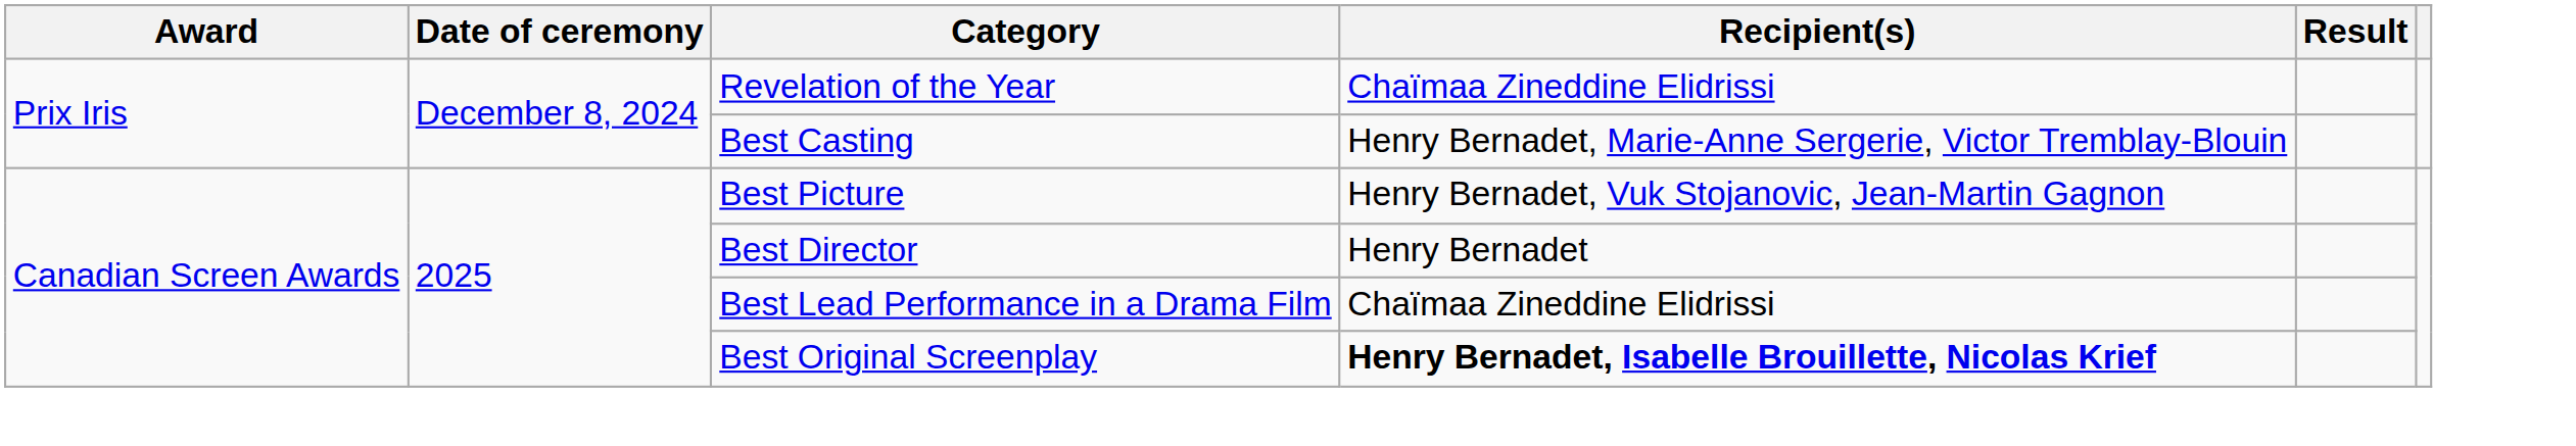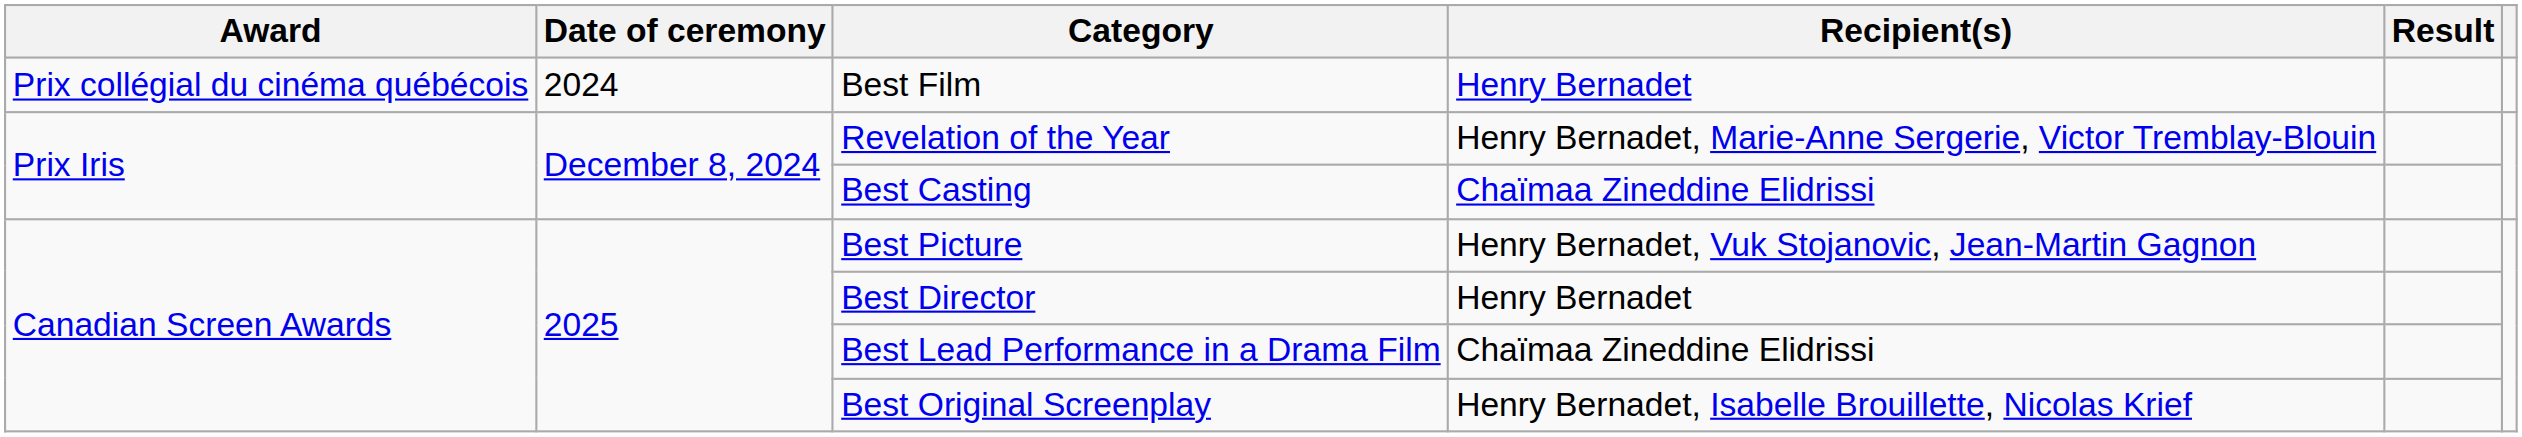 <table class="wikitable sortable plainrowheaders">
 <tr>
 <th scope="col">Award</th>
 <th scope="col">Date of ceremony</th>
 <th scope="col">Category</th>
 <th scope="col">Recipient(s)</th>
 <th scope="col">Result</th>
 <th scope="col" class="unsortable"></th>
 </tr>
 <tr>
+<td><a href='#'>Prix collégial du cinéma québécois</a></td>
+<td>2024</td>
+<td>Best Film</td>
+<td><a href='#'>Henry Bernadet</a></td>
+<td></td>
+<td></td>
+</tr>
+<tr>
 <td rowspan=2><a href='#'>Prix Iris</a></td>
 <td rowspan=2><a href='#'>December 8, 2024</a></td>
 <td><a href='#'>Revelation of the Year</a></td>
-<td><a href='#'>Chaïmaa Zineddine Elidrissi</a></td>
+<td>Henry Bernadet, <a href='#'>Marie-Anne Sergerie</a>, <a href='#'>Victor Tremblay-Blouin</a></td>
 <td></td>
 <td rowspan=2></td>
 </tr>
 <tr>
 <td><a href='#'>Best Casting</a></td>
-<td>Henry Bernadet, <a href='#'>Marie-Anne Sergerie</a>, <a href='#'>Victor Tremblay-Blouin</a></td>
+<td><a href='#'>Chaïmaa Zineddine Elidrissi</a></td>
 <td></td>
 </tr>
 <tr>
 <td rowspan=4><a href='#'>Canadian Screen Awards</a></td>
 <td rowspan=4><a href='#'>2025</a></td>
 <td><a href='#'>Best Picture</a></td>
 <td>Henry Bernadet, <a href='#'>Vuk Stojanovic</a>, <a href='#'>Jean-Martin Gagnon</a></td>
 <td></td>
 <td rowspan=4></td>
 </tr>
 <tr>
 <td><a href='#'>Best Director</a></td>
 <td>Henry Bernadet</td>
 <td></td>
 </tr>
 <tr>
 <td><a href='#'>Best Lead Performance in a Drama Film</a></td>
 <td>Chaïmaa Zineddine Elidrissi</td>
 <td></td>
 </tr>
 <tr>
 <td><a href='#'>Best Original Screenplay</a></td>
-<td><strong>Henry Bernadet, <a href='#'>Isabelle Brouillette</a>, <a href='#'>Nicolas Krief</a></strong></td>
+<td>Henry Bernadet, <a href='#'>Isabelle Brouillette</a>, <a href='#'>Nicolas Krief</a></td>
 <td></td>
 </tr>
 </table>
